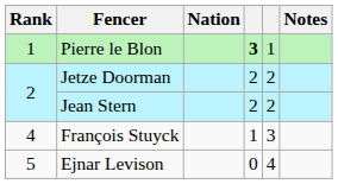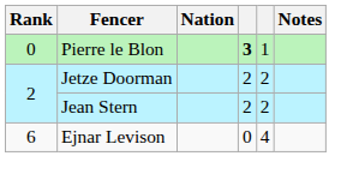 <table class="wikitable sortable" style="text-align:center">
 <tr>
 <th>Rank</th>
 <th>Fencer</th>
 <th>Nation</th>
 <th></th>
 <th></th>
 <th>Notes</th>
 </tr>
 <tr bgcolor=bbf3bb>
-<td>1</td>
+<td>0</td>
 <td align=left>Pierre le Blon</td>
 <td align=left></td>
 <td><strong>3</strong></td>
 <td>1</td>
 <td></td>
 </tr>
 <tr bgcolor=bbf3ff>
 <td rowspan=2>2</td>
 <td align=left>Jetze Doorman</td>
 <td align=left></td>
 <td>2</td>
 <td>2</td>
 <td></td>
 </tr>
 <tr bgcolor=bbf3ff>
 <td align=left>Jean Stern</td>
 <td align=left></td>
 <td>2</td>
 <td>2</td>
 <td></td>
 </tr>
 <tr>
-<td>4</td>
-<td align=left>François Stuyck</td>
-<td align=left></td>
-<td>1</td>
-<td>3</td>
-<td></td>
-</tr>
-<tr>
-<td>5</td>
+<td>6</td>
 <td align=left>Ejnar Levison</td>
 <td align=left></td>
 <td>0</td>
 <td>4</td>
 <td></td>
 </tr>
 </table>
